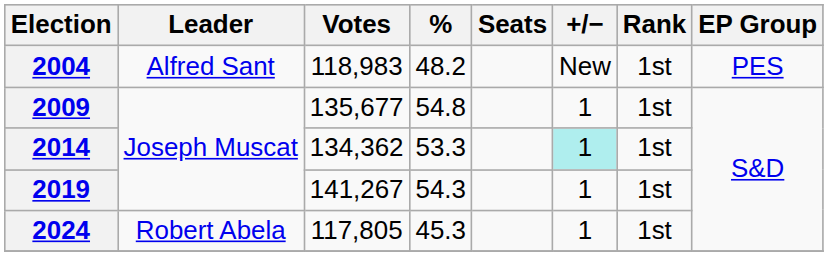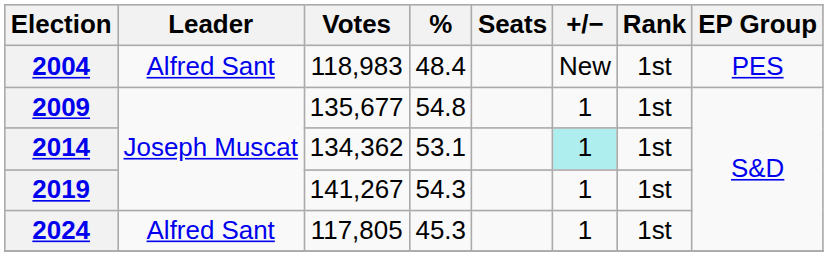 <table class="wikitable" style="text-align:center">
 <tr>
 <th>Election</th>
 <th>Leader</th>
 <th>Votes</th>
 <th>%</th>
 <th>Seats</th>
 <th>+/−</th>
 <th>Rank</th>
 <th>EP Group</th>
 </tr>
 <tr>
 <th><a href='#'>2004</a></th>
 <td><a href='#'>Alfred Sant</a></td>
 <td>118,983</td>
-<td>48.2</td>
+<td>48.4</td>
 <td></td>
 <td>New</td>
 <td> 1st</td>
 <td><a href='#'>PES</a></td>
 </tr>
 <tr>
 <th><a href='#'>2009</a></th>
 <td rowspan="3"><a href='#'>Joseph Muscat</a></td>
 <td>135,677</td>
 <td>54.8</td>
 <td></td>
 <td> 1</td>
 <td> 1st</td>
 <td rowspan="4"><a href='#'>S&D</a></td>
 </tr>
 <tr>
 <th><a href='#'>2014</a></th>
 <td>134,362</td>
-<td>53.3</td>
+<td>53.1</td>
 <td></td>
 <td style="background: paleturquoise;"> 1</td>
 <td> 1st</td>
 </tr>
 <tr>
 <th><a href='#'>2019</a></th>
 <td>141,267</td>
 <td>54.3</td>
 <td></td>
 <td> 1</td>
 <td> 1st</td>
 </tr>
 <tr>
 <th><a href='#'>2024</a></th>
-<td><a href='#'>Robert Abela</a></td>
+<td><a href='#'>Alfred Sant</a></td>
 <td>117,805</td>
 <td>45.3</td>
 <td></td>
 <td> 1</td>
 <td> 1st</td>
 </tr>
 <tr>
 </tr>
 </table>
